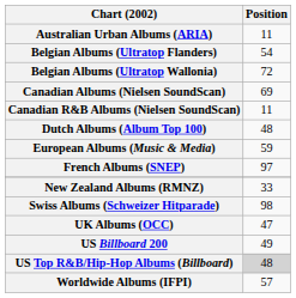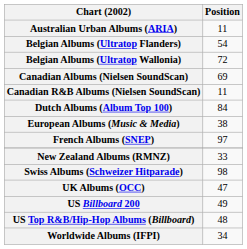 <table class="wikitable sortable plainrowheaders">
 <tr>
 <th scope="col">Chart (2002)</th>
 <th scope="col">Position</th>
 </tr>
 <tr>
 <th scope="row">Australian Urban Albums (<a href='#'>ARIA</a>)</th>
 <td style="text-align:center;">11</td>
 </tr>
 <tr>
 <th scope="row">Belgian Albums (<a href='#'>Ultratop</a> Flanders)</th>
 <td style="text-align:center;">54</td>
 </tr>
 <tr>
 <th scope="row">Belgian Albums (<a href='#'>Ultratop</a> Wallonia)</th>
 <td style="text-align:center;">72</td>
 </tr>
 <tr>
 <th scope="row">Canadian Albums (Nielsen SoundScan)</th>
 <td style="text-align:center;">69</td>
 </tr>
 <tr>
 <th scope="row">Canadian R&B Albums (Nielsen SoundScan)</th>
 <td align=center>11</td>
 </tr>
 <tr>
 <th scope="row">Dutch Albums (<a href='#'>Album Top 100</a>)</th>
-<td style="text-align:center;">48</td>
+<td style="text-align:center;">84</td>
 </tr>
 <tr>
 <th scope="row">European Albums (<em>Music & Media</em>)</th>
-<td style="text-align:center;">59</td>
+<td style="text-align:center;">38</td>
 </tr>
 <tr>
 <th scope="row">French Albums (<a href='#'>SNEP</a>)</th>
 <td style="text-align:center;">97</td>
 </tr>
 <tr>
 </tr>
 <tr>
 <th scope="row">New Zealand Albums (RMNZ)</th>
 <td style="text-align:center;">33</td>
 </tr>
 <tr>
 <th scope="row">Swiss Albums (<a href='#'>Schweizer Hitparade</a>)</th>
 <td style="text-align:center;">98</td>
 </tr>
 <tr>
 <th scope="row">UK Albums (<a href='#'>OCC</a>)</th>
 <td style="text-align:center;">47</td>
 </tr>
 <tr>
 <th scope="row">US <a href='#'><em>Billboard</em> 200</a></th>
 <td style="text-align:center;">49</td>
 </tr>
 <tr>
 <th scope="row">US <a href='#'>Top R&B/Hip-Hop Albums</a> (<em>Billboard</em>)</th>
-<td style="background: lightgrey; text-align:center;">48</td>
+<td style="text-align:center;">48</td>
 </tr>
 <tr>
 <th scope="row">Worldwide Albums (IFPI)</th>
-<td style="text-align:center;">57</td>
+<td style="text-align:center;">34</td>
 </tr>
 </table>
